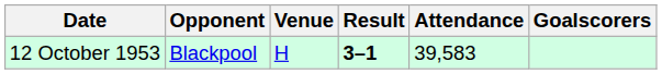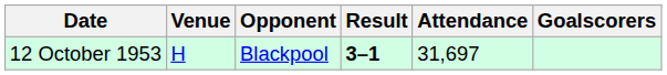 <table class="wikitable">
 <tr>
 <th>Date</th>
+<th>Venue</th>
 <th>Opponent</th>
-<th>Venue</th>
 <th>Result</th>
 <th>Attendance</th>
 <th>Goalscorers</th>
 </tr>
 <tr style="background:#d0ffe3;">
 <td>12 October 1953</td>
+<td><a href='#'>H</a></td>
 <td><a href='#'>Blackpool</a></td>
-<td><a href='#'>H</a></td>
 <td><strong>3–1</strong></td>
-<td>39,583</td>
+<td>31,697</td>
 <td></td>
 </tr>
 </table>
